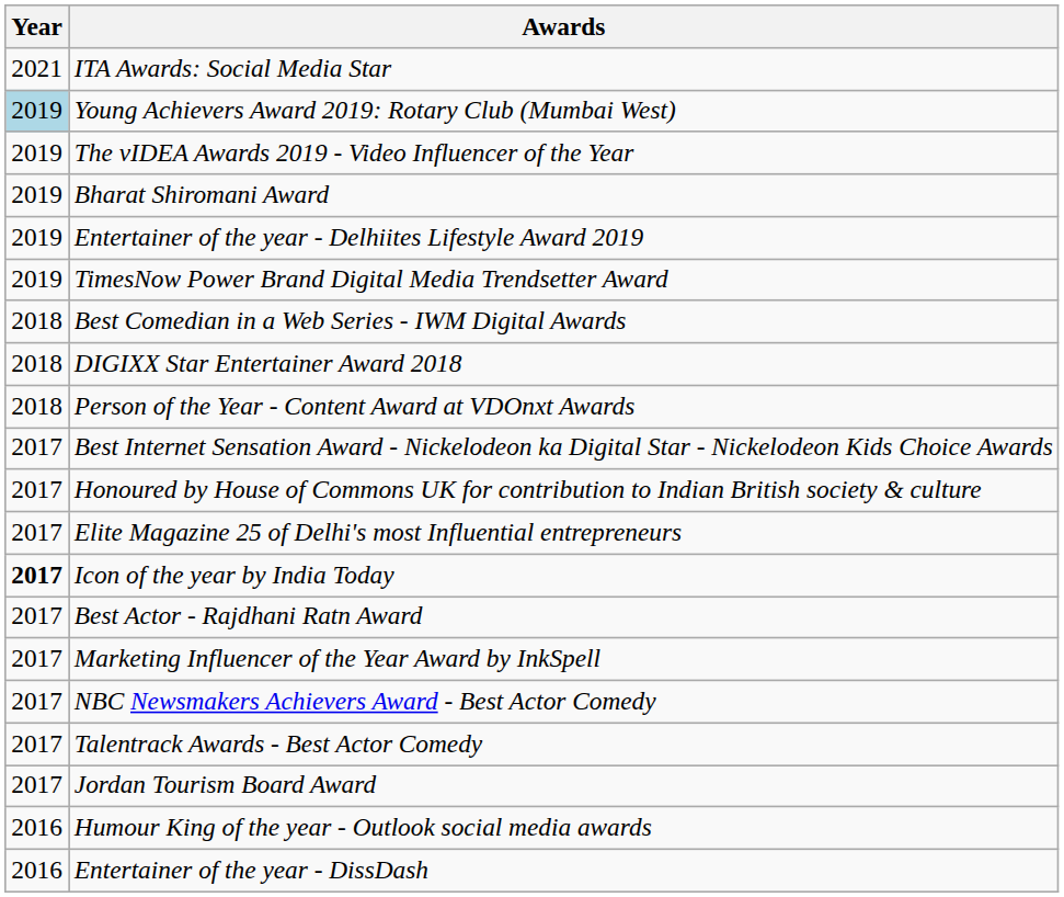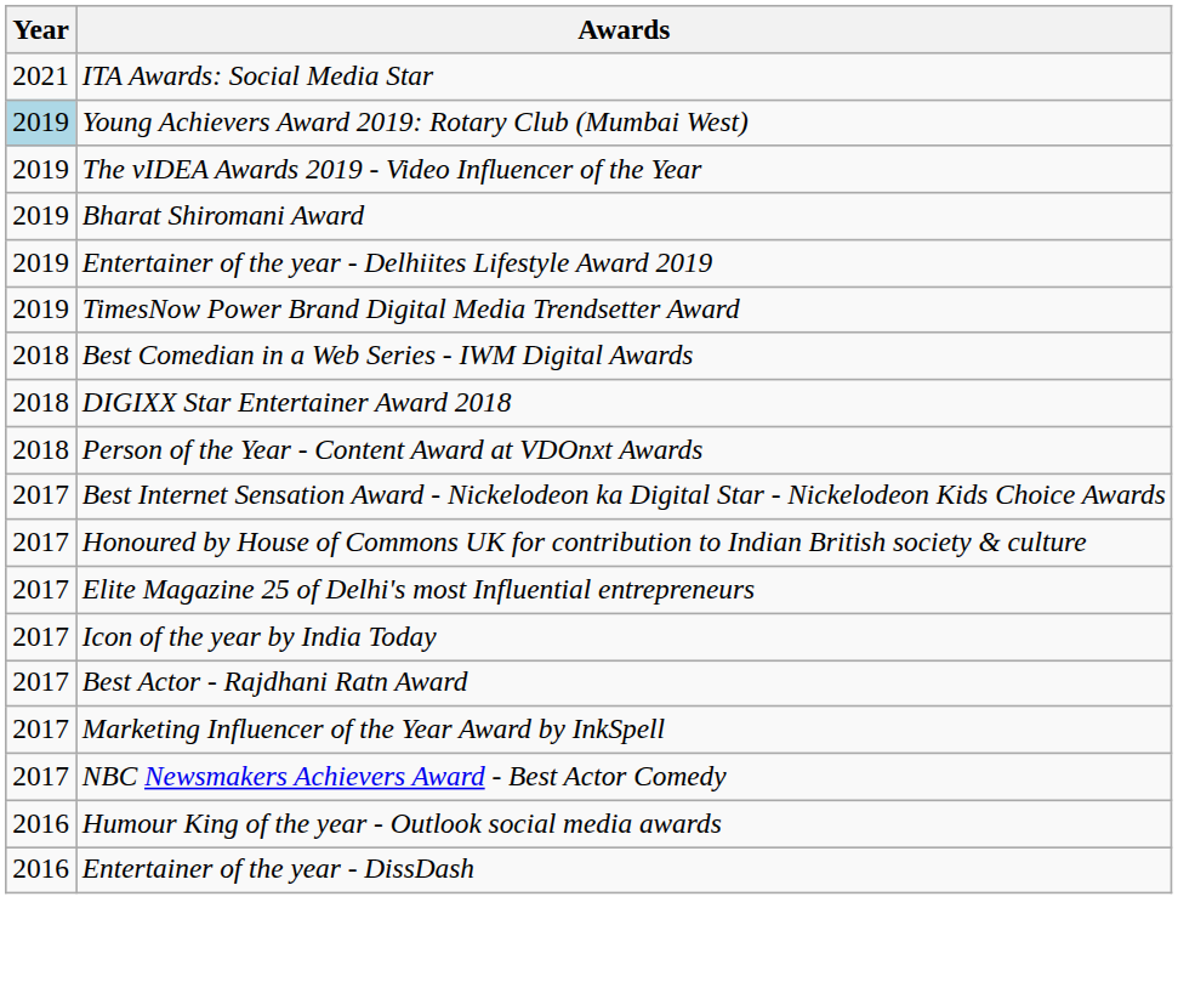 <table class="wikitable" style="font-size: 90%;">
 <tr>
 <th>Year</th>
 <th>Awards</th>
 </tr>
 <tr>
 <td>2021</td>
 <td><em>ITA Awards: Social Media Star</em></td>
 </tr>
 <tr>
 <td style="background: lightblue;">2019</td>
 <td><em>Young Achievers Award 2019: Rotary Club (Mumbai West)</em></td>
 </tr>
 <tr>
 <td>2019</td>
 <td><em>The vIDEA Awards 2019 - Video Influencer of the Year</em></td>
 </tr>
 <tr>
 <td>2019</td>
 <td><em>Bharat Shiromani Award</em> </td>
 </tr>
 <tr>
 <td>2019</td>
 <td><em> Entertainer of the year - Delhiites Lifestyle Award 2019</em></td>
 </tr>
 <tr>
 <td>2019</td>
 <td><em>TimesNow Power Brand Digital Media Trendsetter Award</em></td>
 </tr>
 <tr>
 <td>2018</td>
 <td><em>Best Comedian in a Web Series - IWM Digital Awards</em></td>
 </tr>
 <tr>
 <td>2018</td>
 <td><em>DIGIXX Star Entertainer Award 2018</em></td>
 </tr>
 <tr>
 <td>2018</td>
 <td><em>Person of the Year - Content Award at VDOnxt Awards</em></td>
 </tr>
 <tr>
 <td>2017</td>
 <td><em>Best Internet Sensation Award - Nickelodeon ka Digital Star - Nickelodeon Kids Choice Awards</em></td>
 </tr>
 <tr>
 <td>2017</td>
 <td><em>Honoured by House of Commons UK for contribution to Indian British society & culture</em></td>
 </tr>
 <tr>
 <td>2017</td>
 <td><em>Elite Magazine 25 of  Delhi's most Influential entrepreneurs</em></td>
 </tr>
 <tr>
-<td><strong>2017</strong></td>
+<td>2017</td>
 <td><em>Icon of the year by India Today</em></td>
 </tr>
 <tr>
 <td>2017</td>
 <td><em>Best Actor - Rajdhani Ratn Award</em></td>
 </tr>
 <tr>
 <td>2017</td>
 <td><em>Marketing Influencer of the Year Award by InkSpell</em></td>
 </tr>
 <tr>
 <td>2017</td>
 <td><em>NBC <a href='#'>Newsmakers Achievers Award</a> - Best Actor Comedy</em></td>
 </tr>
 <tr>
-<td>2017</td>
-<td><em>Talentrack Awards - Best Actor Comedy</em></td>
-</tr>
-<tr>
-<td>2017</td>
-<td><em>Jordan Tourism Board Award</em></td>
-</tr>
-<tr>
 <td>2016</td>
 <td><em>Humour King of the year - Outlook social media awards</em></td>
 </tr>
 <tr>
 <td>2016</td>
 <td><em>Entertainer of the year - DissDash</em></td>
 </tr>
 </table>
